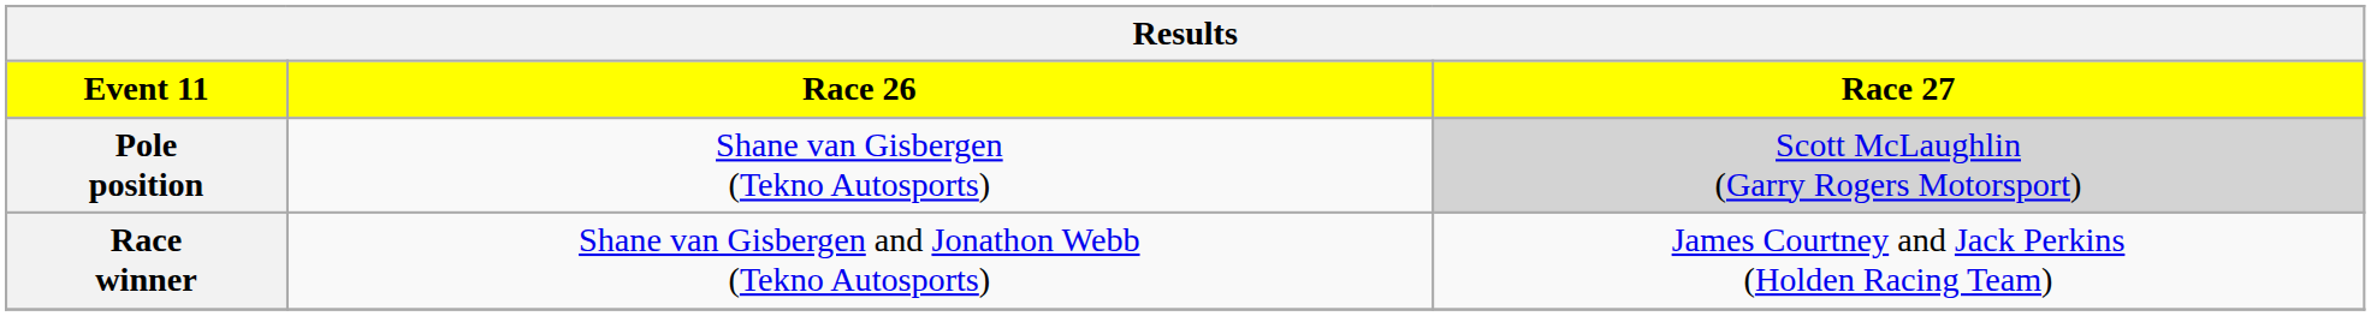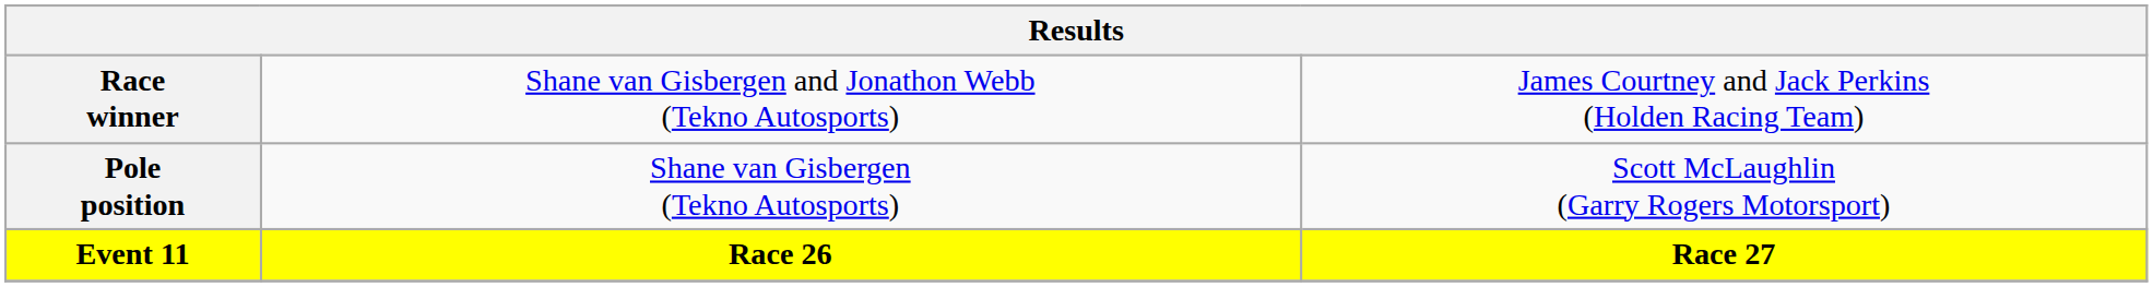 <table class="wikitable collapsible collapsed" align="center" width=75% style="font-size: 85%; max-width: 950px">
 <tr>
 <th colspan="3">Results</th>
+</tr>
+<tr>
+<th>Race<br>winner</th>
+<td align="center"> <a href='#'>Shane van Gisbergen</a> and  <a href='#'>Jonathon Webb</a><br>(<a href='#'>Tekno Autosports</a>)</td>
+<td align="center"> <a href='#'>James Courtney</a> and  <a href='#'>Jack Perkins</a><br>(<a href='#'>Holden Racing Team</a>)</td>
+</tr>
+<tr>
+<th>Pole<br>position</th>
+<td align="center"> <a href='#'>Shane van Gisbergen</a><br>(<a href='#'>Tekno Autosports</a>)</td>
+<td align="center"> <a href='#'>Scott McLaughlin</a><br>(<a href='#'>Garry Rogers Motorsport</a>)</td>
 </tr>
 <tr style="font-weight: bold; text-align:center; background:yellow">
 <td>Event 11</td>
 <td>Race 26</td>
 <td>Race 27</td>
 </tr>
 <tr>
-<th>Pole<br>position</th>
-<td align="center"> <a href='#'>Shane van Gisbergen</a><br>(<a href='#'>Tekno Autosports</a>)</td>
-<td align="center" style="background: lightgrey;"> <a href='#'>Scott McLaughlin</a><br>(<a href='#'>Garry Rogers Motorsport</a>)</td>
-</tr>
-<tr>
-<th>Race<br>winner</th>
-<td align="center"> <a href='#'>Shane van Gisbergen</a> and  <a href='#'>Jonathon Webb</a><br>(<a href='#'>Tekno Autosports</a>)</td>
-<td align="center"> <a href='#'>James Courtney</a> and  <a href='#'>Jack Perkins</a><br>(<a href='#'>Holden Racing Team</a>)</td>
-</tr>
-<tr>
 </tr>
 </table>
